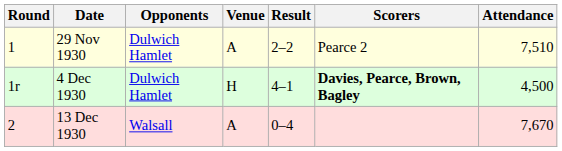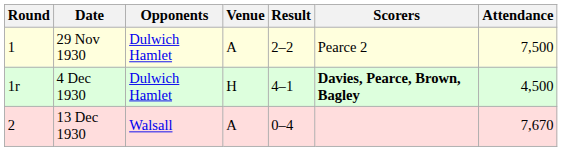 <table class="wikitable">
 <tr>
 <th>Round</th>
 <th>Date</th>
 <th>Opponents</th>
 <th>Venue</th>
 <th>Result</th>
 <th>Scorers</th>
 <th>Attendance</th>
 </tr>
 <tr bgcolor="#ffffdd">
 <td>1</td>
 <td>29 Nov 1930</td>
 <td><a href='#'>Dulwich Hamlet</a></td>
 <td>A</td>
 <td>2–2</td>
 <td>Pearce 2</td>
-<td align="right">7,510</td>
+<td align="right">7,500</td>
 </tr>
 <tr bgcolor="#ddffdd">
 <td>1r</td>
 <td>4 Dec 1930</td>
 <td><a href='#'>Dulwich Hamlet</a></td>
 <td>H</td>
 <td>4–1</td>
 <td><strong>Davies, Pearce, Brown, Bagley</strong></td>
 <td align="right">4,500</td>
 </tr>
 <tr bgcolor="#ffdddd">
 <td>2</td>
 <td>13 Dec 1930</td>
 <td><a href='#'>Walsall</a></td>
 <td>A</td>
 <td>0–4</td>
 <td></td>
 <td align="right">7,670</td>
 </tr>
 </table>
